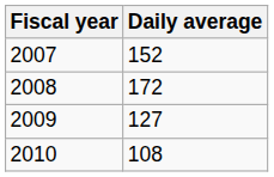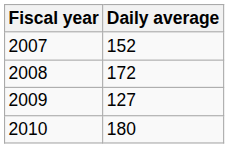 <table class="wikitable">
 <tr>
 <th>Fiscal year</th>
 <th>Daily average</th>
 </tr>
 <tr>
 <td>2007</td>
 <td>152</td>
 </tr>
 <tr>
 <td>2008</td>
 <td>172</td>
 </tr>
 <tr>
 <td>2009</td>
 <td>127</td>
 </tr>
 <tr>
 <td>2010</td>
-<td>108</td>
+<td>180</td>
 </tr>
 </table>
